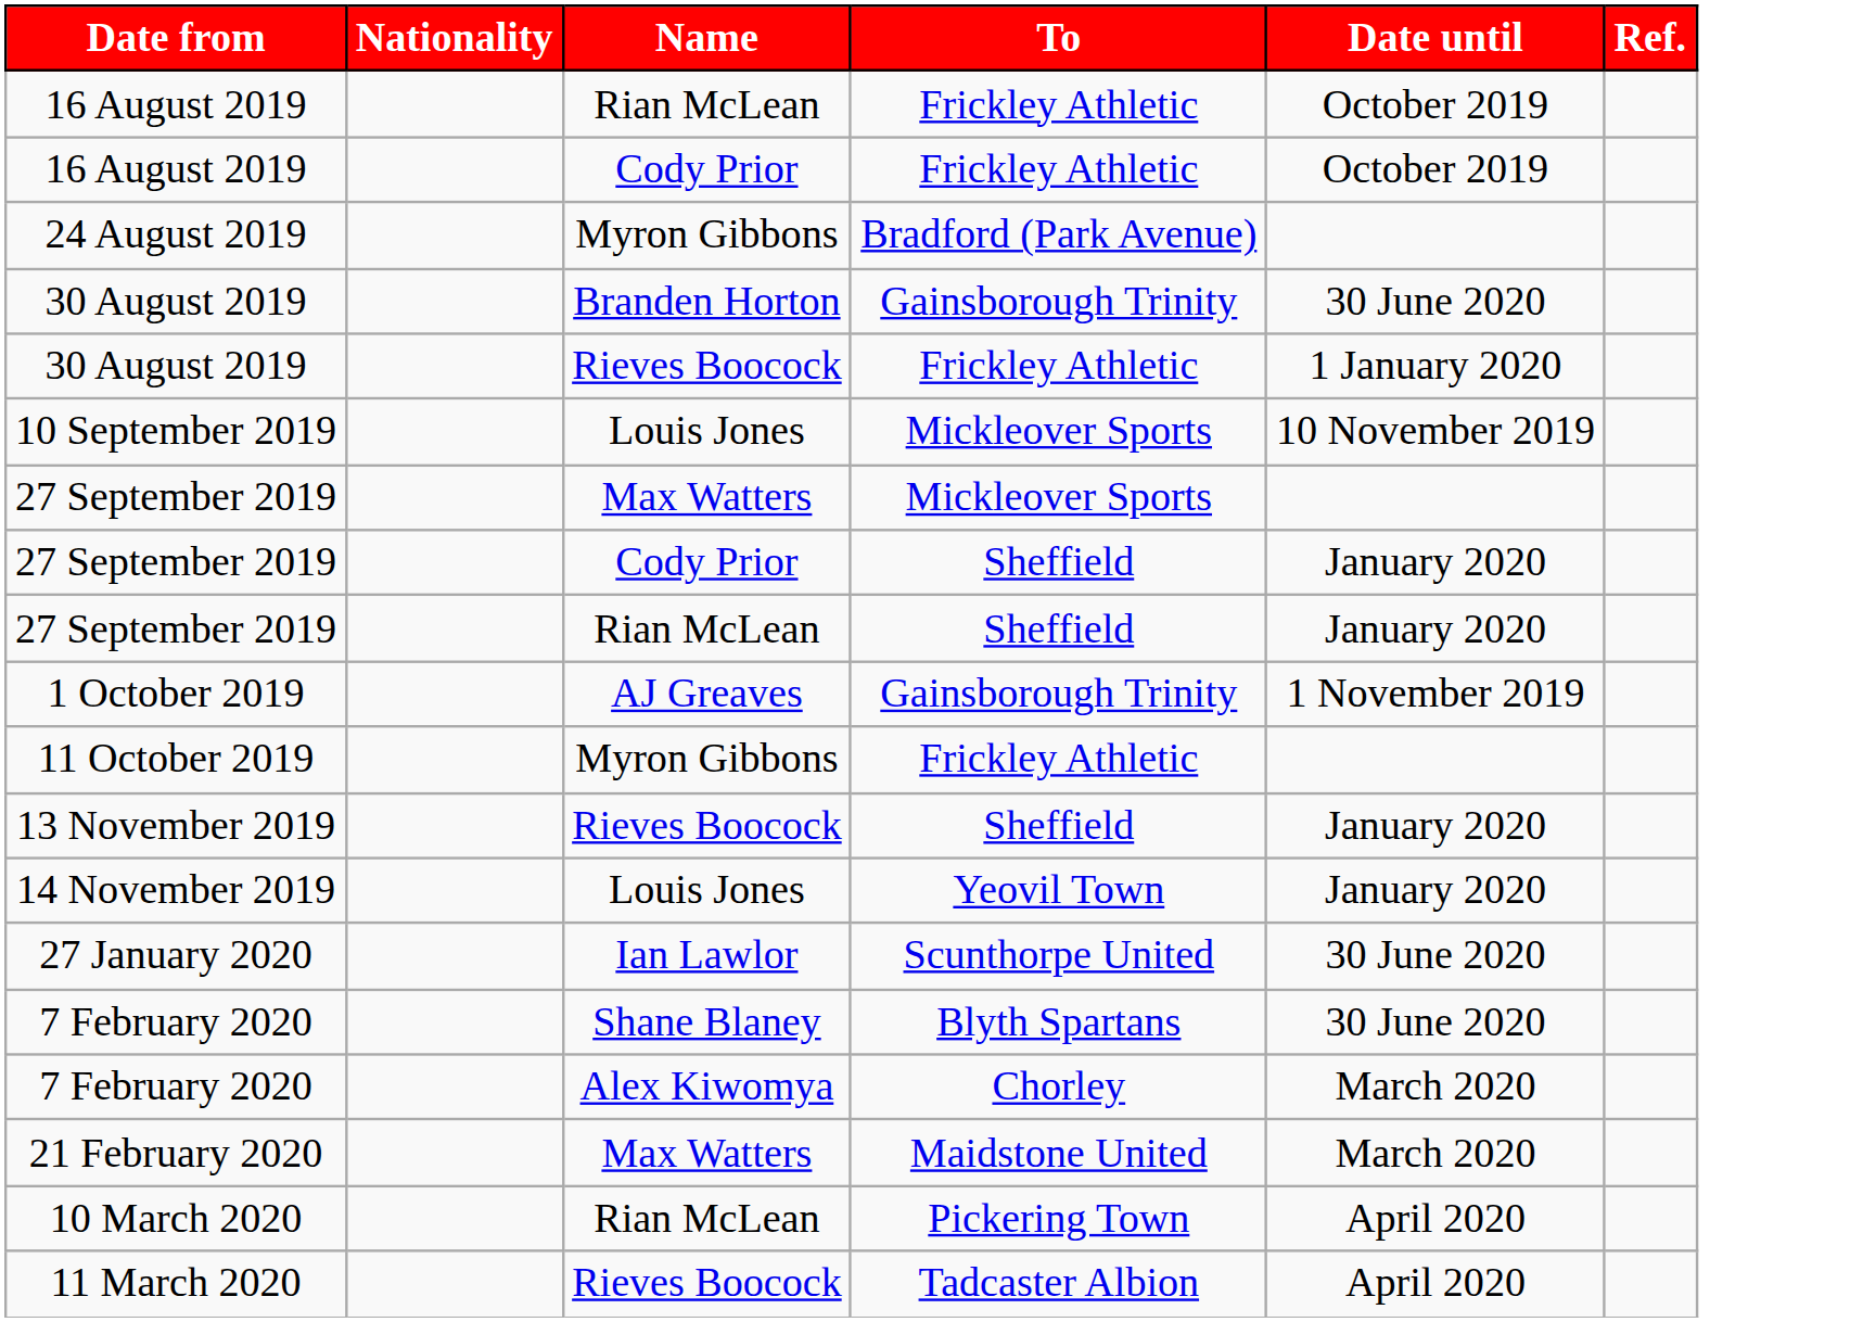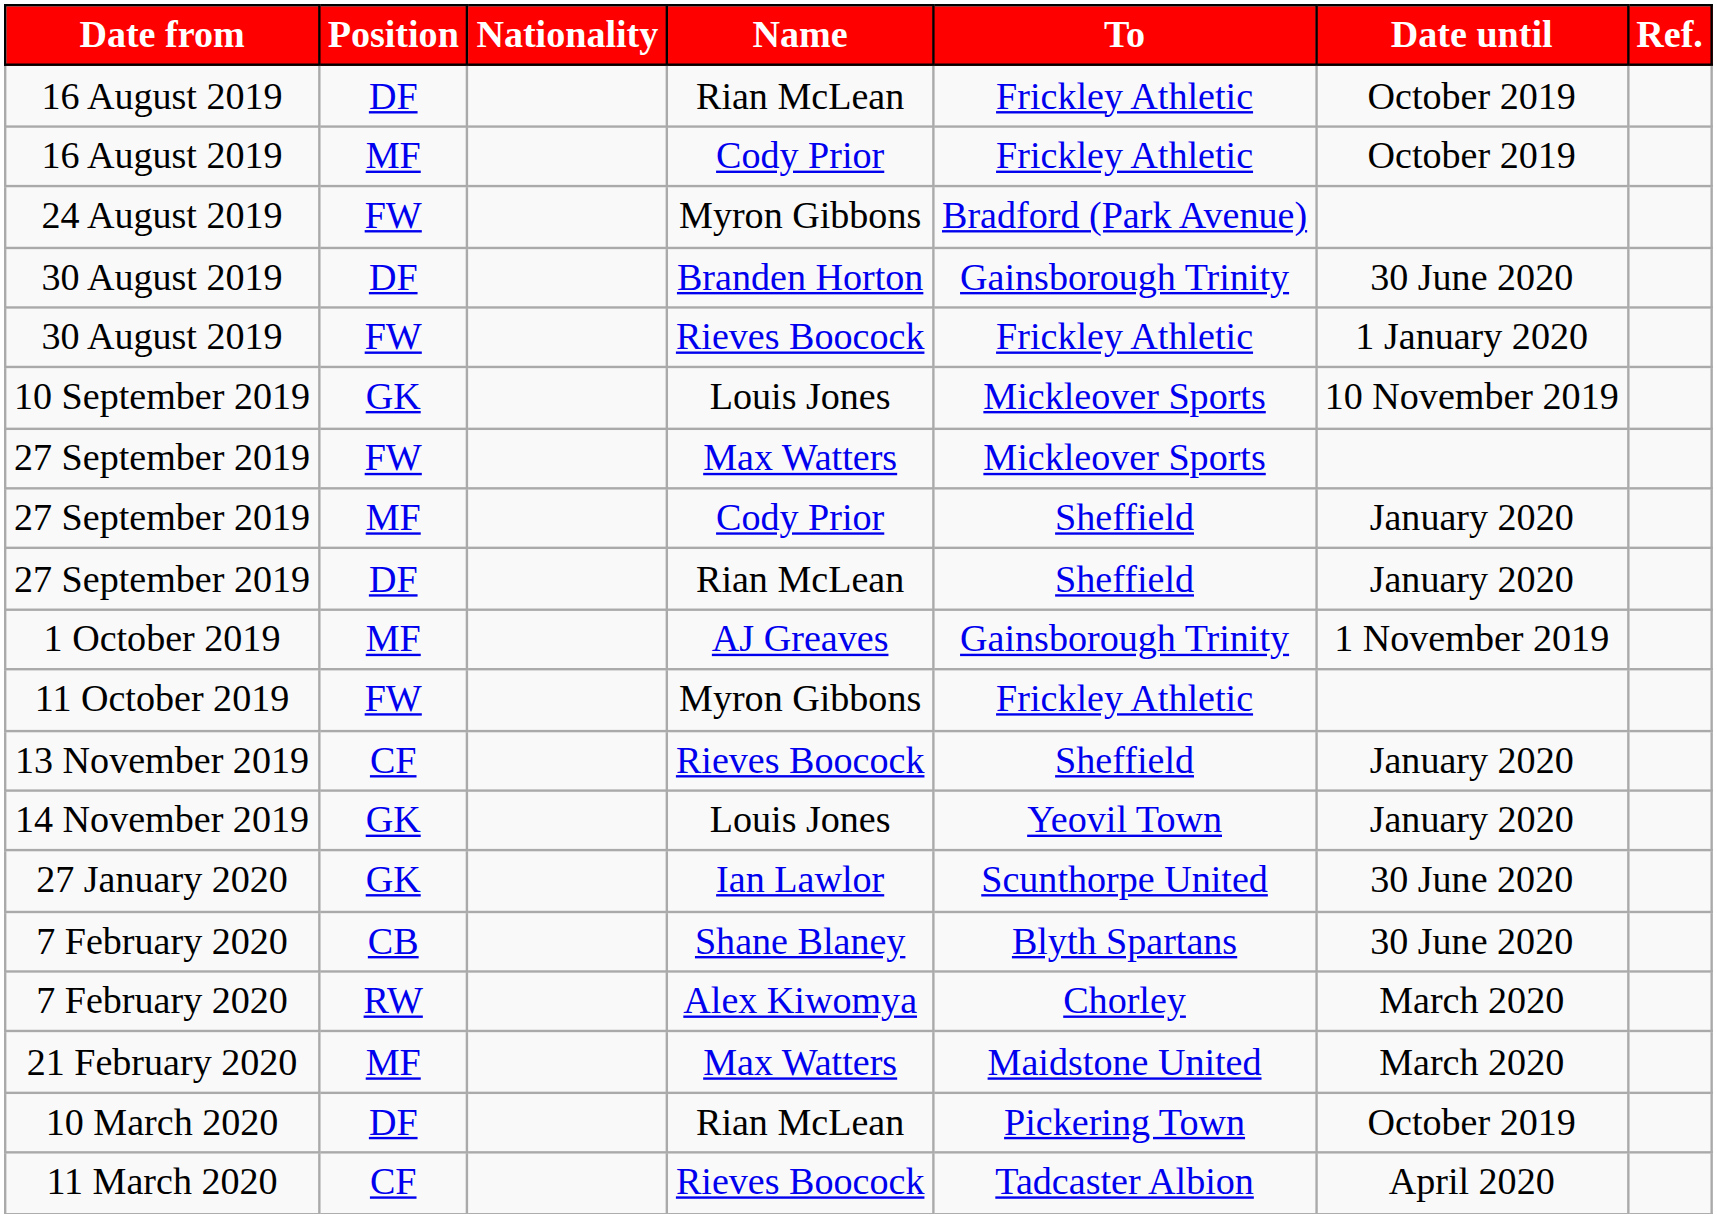 <table class="wikitable" style="text-align:center;">
 <tr>
 <th style="background:red;border:1px solid black;color:white;">Date from</th>
+<th style="background:red;border:1px solid black;color:white;">Position</th>
 <th style="background:red;border:1px solid black;color:white;">Nationality</th>
 <th style="background:red;border:1px solid black;color:white;">Name</th>
 <th style="background:red;border:1px solid black;color:white;">To</th>
 <th style="background:red;border:1px solid black;color:white;">Date until</th>
 <th style="background:red;border:1px solid black;color:white;">Ref.</th>
 </tr>
 <tr>
 <td>16 August 2019</td>
+<td><a href='#'>DF</a></td>
 <td></td>
 <td>Rian McLean</td>
 <td><a href='#'>Frickley Athletic</a></td>
 <td>October 2019</td>
 <td></td>
 </tr>
 <tr>
 <td>16 August 2019</td>
+<td><a href='#'>MF</a></td>
 <td></td>
 <td><a href='#'>Cody Prior</a></td>
 <td><a href='#'>Frickley Athletic</a></td>
 <td>October 2019</td>
 <td></td>
 </tr>
 <tr>
 <td>24 August 2019</td>
+<td><a href='#'>FW</a></td>
 <td></td>
 <td>Myron Gibbons</td>
 <td><a href='#'>Bradford (Park Avenue)</a></td>
 <td></td>
 <td></td>
 </tr>
 <tr>
 <td>30 August 2019</td>
+<td><a href='#'>DF</a></td>
 <td></td>
 <td><a href='#'>Branden Horton</a></td>
 <td><a href='#'>Gainsborough Trinity</a></td>
 <td>30 June 2020</td>
 <td></td>
 </tr>
 <tr>
 <td>30 August 2019</td>
+<td><a href='#'>FW</a></td>
 <td></td>
 <td><a href='#'>Rieves Boocock</a></td>
 <td><a href='#'>Frickley Athletic</a></td>
 <td>1 January 2020</td>
 <td></td>
 </tr>
 <tr>
 <td>10 September 2019</td>
+<td><a href='#'>GK</a></td>
 <td></td>
 <td>Louis Jones</td>
 <td><a href='#'>Mickleover Sports</a></td>
 <td>10 November 2019</td>
 <td></td>
 </tr>
 <tr>
 <td>27 September 2019</td>
+<td><a href='#'>FW</a></td>
 <td></td>
 <td><a href='#'>Max Watters</a></td>
 <td><a href='#'>Mickleover Sports</a></td>
 <td></td>
 <td></td>
 </tr>
 <tr>
 <td>27 September 2019</td>
+<td><a href='#'>MF</a></td>
 <td></td>
 <td><a href='#'>Cody Prior</a></td>
 <td><a href='#'>Sheffield</a></td>
 <td>January 2020</td>
 <td></td>
 </tr>
 <tr>
 <td>27 September 2019</td>
+<td><a href='#'>DF</a></td>
 <td></td>
 <td>Rian McLean</td>
 <td><a href='#'>Sheffield</a></td>
 <td>January 2020</td>
 <td></td>
 </tr>
 <tr>
 <td>1 October 2019</td>
+<td><a href='#'>MF</a></td>
 <td></td>
 <td><a href='#'>AJ Greaves</a></td>
 <td><a href='#'>Gainsborough Trinity</a></td>
 <td>1 November 2019</td>
 <td></td>
 </tr>
 <tr>
 <td>11 October 2019</td>
+<td><a href='#'>FW</a></td>
 <td></td>
 <td>Myron Gibbons</td>
 <td><a href='#'>Frickley Athletic</a></td>
 <td></td>
 <td></td>
 </tr>
 <tr>
 <td>13 November 2019</td>
+<td><a href='#'>CF</a></td>
 <td></td>
 <td><a href='#'>Rieves Boocock</a></td>
 <td><a href='#'>Sheffield</a></td>
 <td>January 2020</td>
 <td></td>
 </tr>
 <tr>
 <td>14 November 2019</td>
+<td><a href='#'>GK</a></td>
 <td></td>
 <td>Louis Jones</td>
 <td><a href='#'>Yeovil Town</a></td>
 <td>January 2020</td>
 <td></td>
 </tr>
 <tr>
 <td>27 January 2020</td>
+<td><a href='#'>GK</a></td>
 <td></td>
 <td><a href='#'>Ian Lawlor</a></td>
 <td><a href='#'>Scunthorpe United</a></td>
 <td>30 June 2020</td>
 <td></td>
 </tr>
 <tr>
 <td>7 February 2020</td>
+<td><a href='#'>CB</a></td>
 <td></td>
 <td><a href='#'>Shane Blaney</a></td>
 <td><a href='#'>Blyth Spartans</a></td>
 <td>30 June 2020</td>
 <td></td>
 </tr>
 <tr>
 <td>7 February 2020</td>
+<td><a href='#'>RW</a></td>
 <td></td>
 <td><a href='#'>Alex Kiwomya</a></td>
 <td><a href='#'>Chorley</a></td>
 <td>March 2020</td>
 <td></td>
 </tr>
 <tr>
 <td>21 February 2020</td>
+<td><a href='#'>MF</a></td>
 <td></td>
 <td><a href='#'>Max Watters</a></td>
 <td><a href='#'>Maidstone United</a></td>
 <td>March 2020</td>
 <td></td>
 </tr>
 <tr>
 <td>10 March 2020</td>
+<td><a href='#'>DF</a></td>
 <td></td>
 <td>Rian McLean</td>
 <td><a href='#'>Pickering Town</a></td>
-<td>April 2020</td>
+<td>October 2019</td>
 <td></td>
 </tr>
 <tr>
 <td>11 March 2020</td>
+<td><a href='#'>CF</a></td>
 <td></td>
 <td><a href='#'>Rieves Boocock</a></td>
 <td><a href='#'>Tadcaster Albion</a></td>
 <td>April 2020</td>
 <td></td>
 </tr>
 </table>
